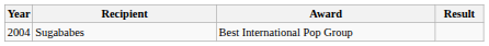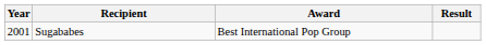 <table class="wikitable">
 <tr>
 <th>Year</th>
 <th width="250">Recipient</th>
 <th width="300">Award</th>
 <th width="60">Result</th>
 </tr>
 <tr>
-<td>2004</td>
+<td>2001</td>
 <td>Sugababes</td>
 <td>Best International Pop Group</td>
 <td></td>
 </tr>
 </table>
